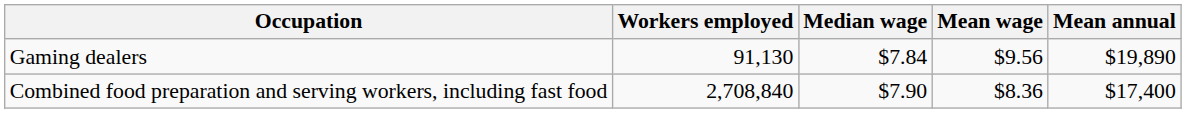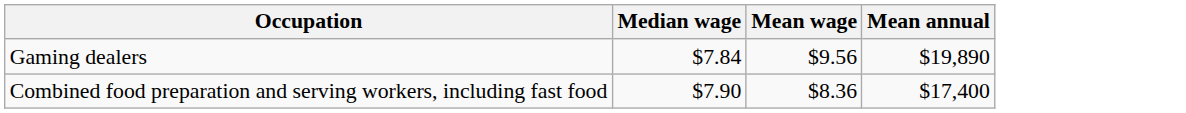 <table class="wikitable sortable">
 <tr>
 <th>Occupation</th>
-<th>Workers employed</th>
 <th>Median wage</th>
 <th>Mean wage</th>
 <th>Mean annual</th>
 </tr>
 <tr>
 <td>Gaming dealers</td>
-<td align=right>91,130</td>
 <td align=right>$7.84</td>
 <td align=right>$9.56</td>
 <td align=right>$19,890</td>
 </tr>
 <tr>
 <td>Combined food preparation and serving workers, including fast food</td>
-<td align=right>2,708,840</td>
 <td align=right>$7.90</td>
 <td align=right>$8.36</td>
 <td align=right>$17,400</td>
 </tr>
 </table>
